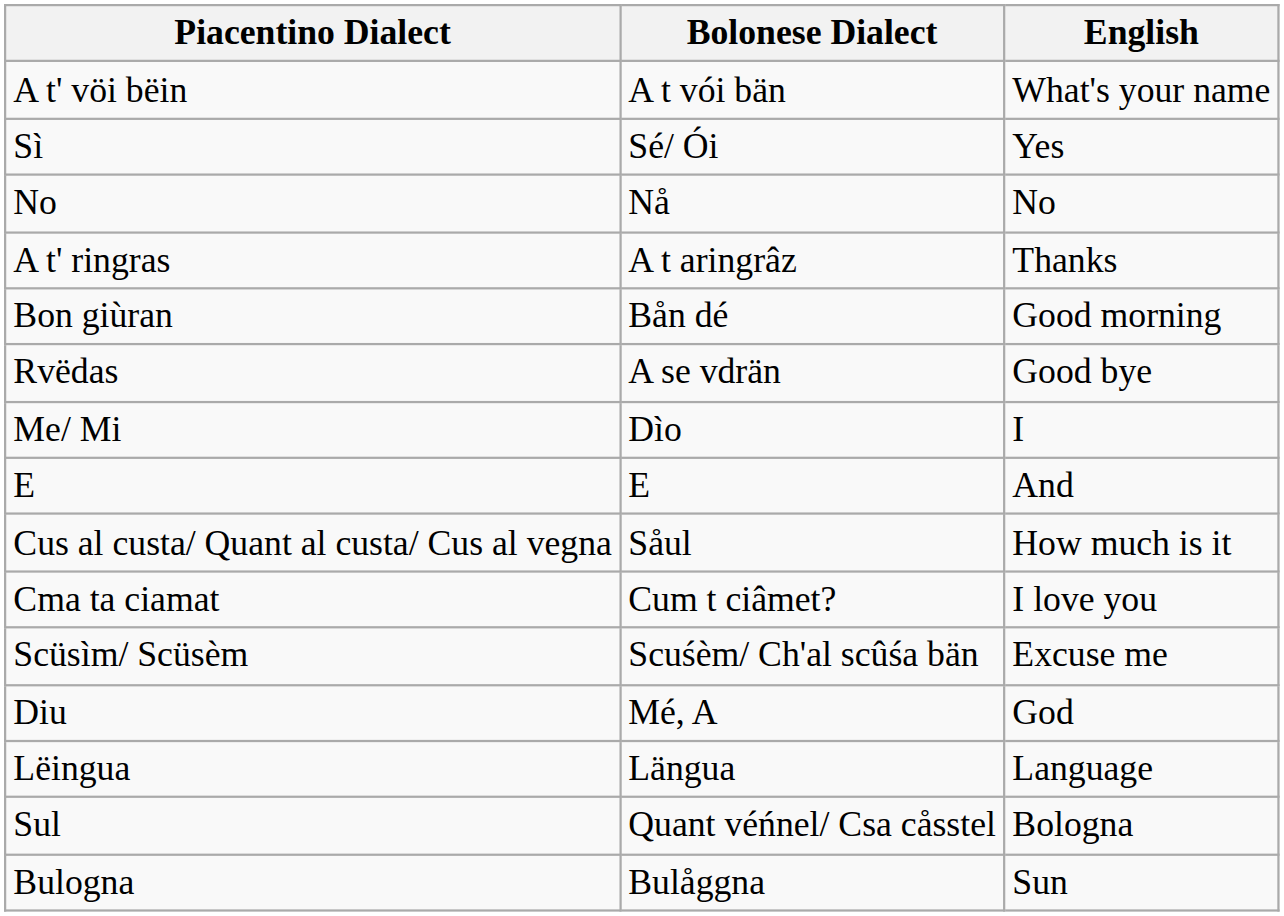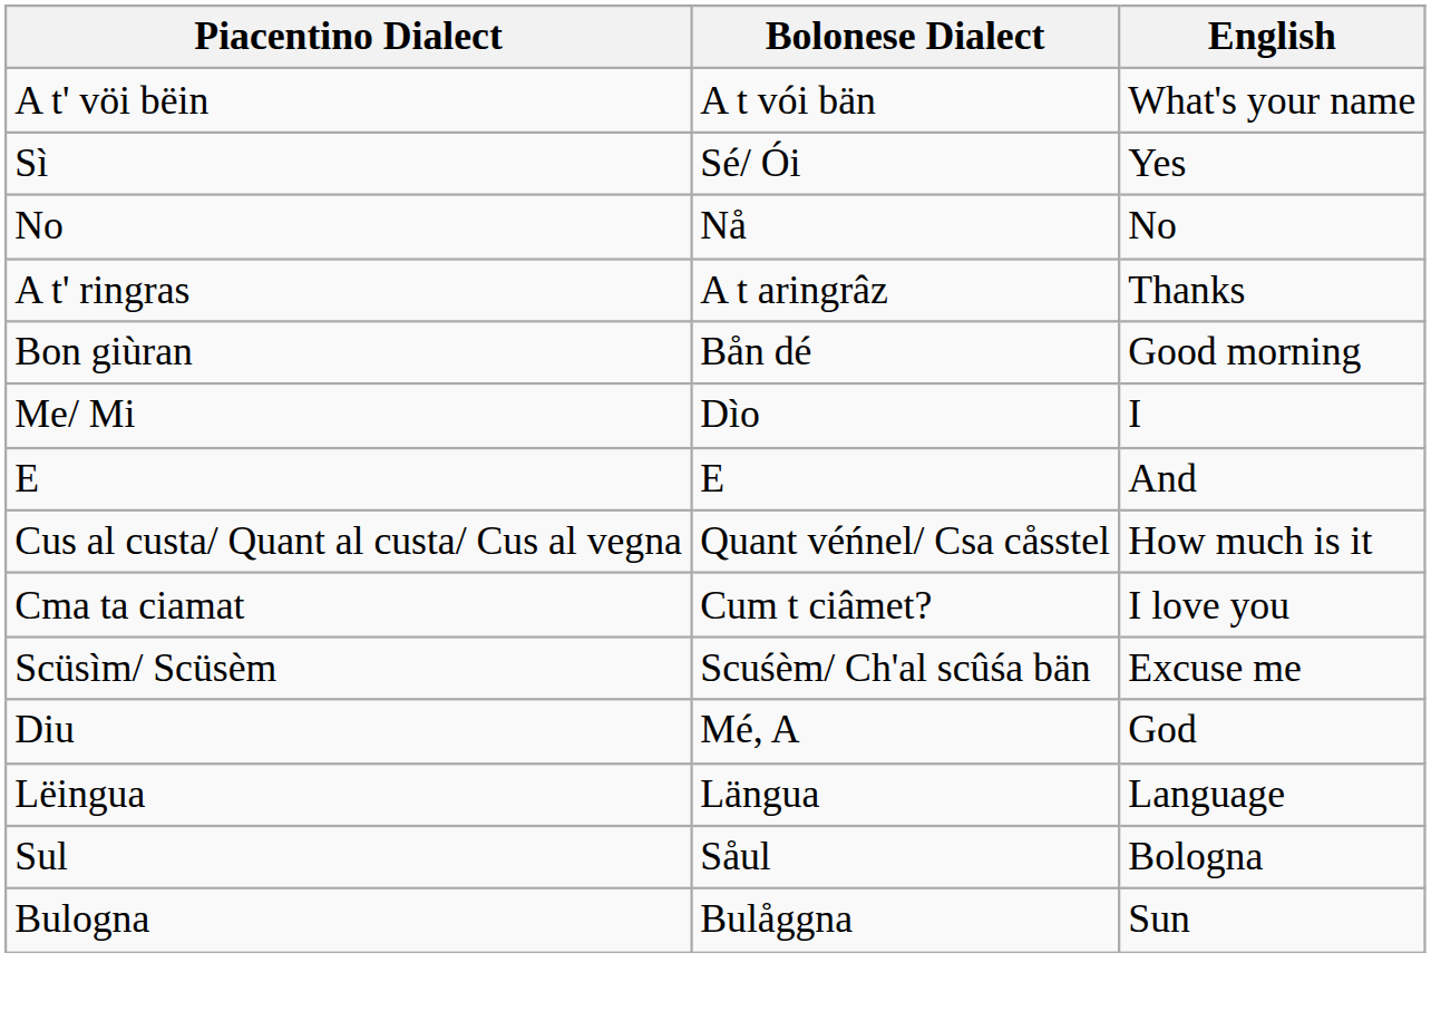 <table class="wikitable">
 <tr>
 <th>Piacentino Dialect</th>
 <th>Bolonese Dialect</th>
 <th>English</th>
 </tr>
 <tr>
 <td>A t' vöi bëin</td>
 <td>A t vói bän</td>
 <td>What's your name</td>
 </tr>
 <tr>
 <td>Sì</td>
 <td>Sé/ Ói</td>
 <td>Yes</td>
 </tr>
 <tr>
 <td>No</td>
 <td>Nå</td>
 <td>No</td>
 </tr>
 <tr>
 <td>A t' ringras</td>
 <td>A t aringrâz</td>
 <td>Thanks</td>
 </tr>
 <tr>
 <td>Bon giùran</td>
 <td>Bån dé</td>
 <td>Good morning</td>
 </tr>
 <tr>
-<td>Rvëdas</td>
-<td>A se vdrän</td>
-<td>Good bye</td>
-</tr>
-<tr>
 <td>Me/ Mi</td>
 <td>Dìo</td>
 <td>I</td>
 </tr>
 <tr>
 <td>E</td>
 <td>E</td>
 <td>And</td>
 </tr>
 <tr>
 <td>Cus al custa/ Quant al custa/ Cus al vegna</td>
-<td>Såul</td>
+<td>Quant véńnel/ Csa cåsstel</td>
 <td>How much is it</td>
 </tr>
 <tr>
 <td>Cma ta ciamat</td>
 <td>Cum t ciâmet?</td>
 <td>I love you</td>
 </tr>
 <tr>
 <td>Scüsìm/ Scüsèm</td>
 <td>Scuśèm/ Ch'al scûśa bän</td>
 <td>Excuse me</td>
 </tr>
 <tr>
 <td>Diu</td>
 <td>Mé, A</td>
 <td>God</td>
 </tr>
 <tr>
 <td>Lëingua</td>
 <td>Längua</td>
 <td>Language</td>
 </tr>
 <tr>
 <td>Sul</td>
-<td>Quant véńnel/ Csa cåsstel</td>
+<td>Såul</td>
 <td>Bologna</td>
 </tr>
 <tr>
 <td>Bulogna</td>
 <td>Bulåggna</td>
 <td>Sun</td>
 </tr>
 </table>
